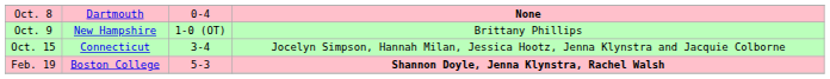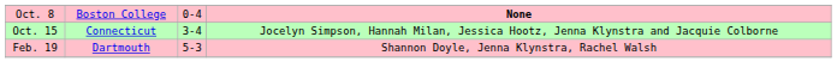 <table class="wikitable" width="80%">
 <tr align="center">
 </tr>
 <tr align="center" bgcolor="pink">
 <td>Oct. 8</td>
-<td><a href='#'>Dartmouth</a></td>
+<td><a href='#'>Boston College</a></td>
 <td>0-4</td>
 <td><strong>None</strong></td>
-</tr>
-<tr align="center" bgcolor="bbffbb">
-<td>Oct. 9</td>
-<td><a href='#'>New Hampshire</a></td>
-<td>1-0 (OT)</td>
-<td>Brittany Phillips</td>
 </tr>
 <tr align="center" bgcolor="bbffbb">
 <td>Oct. 15</td>
 <td><a href='#'>Connecticut</a></td>
 <td>3-4</td>
 <td>Jocelyn Simpson, Hannah Milan, Jessica Hootz, Jenna Klynstra and Jacquie Colborne</td>
 </tr>
 <tr align="center" bgcolor="pink">
 <td>Feb. 19</td>
-<td><a href='#'>Boston College</a></td>
+<td><a href='#'>Dartmouth</a></td>
 <td>5-3</td>
-<td><strong>Shannon Doyle, Jenna Klynstra, Rachel Walsh</strong></td>
+<td>Shannon Doyle, Jenna Klynstra, Rachel Walsh</td>
 </tr>
 <tr align="center" bgcolor="">
 </tr>
 </table>
